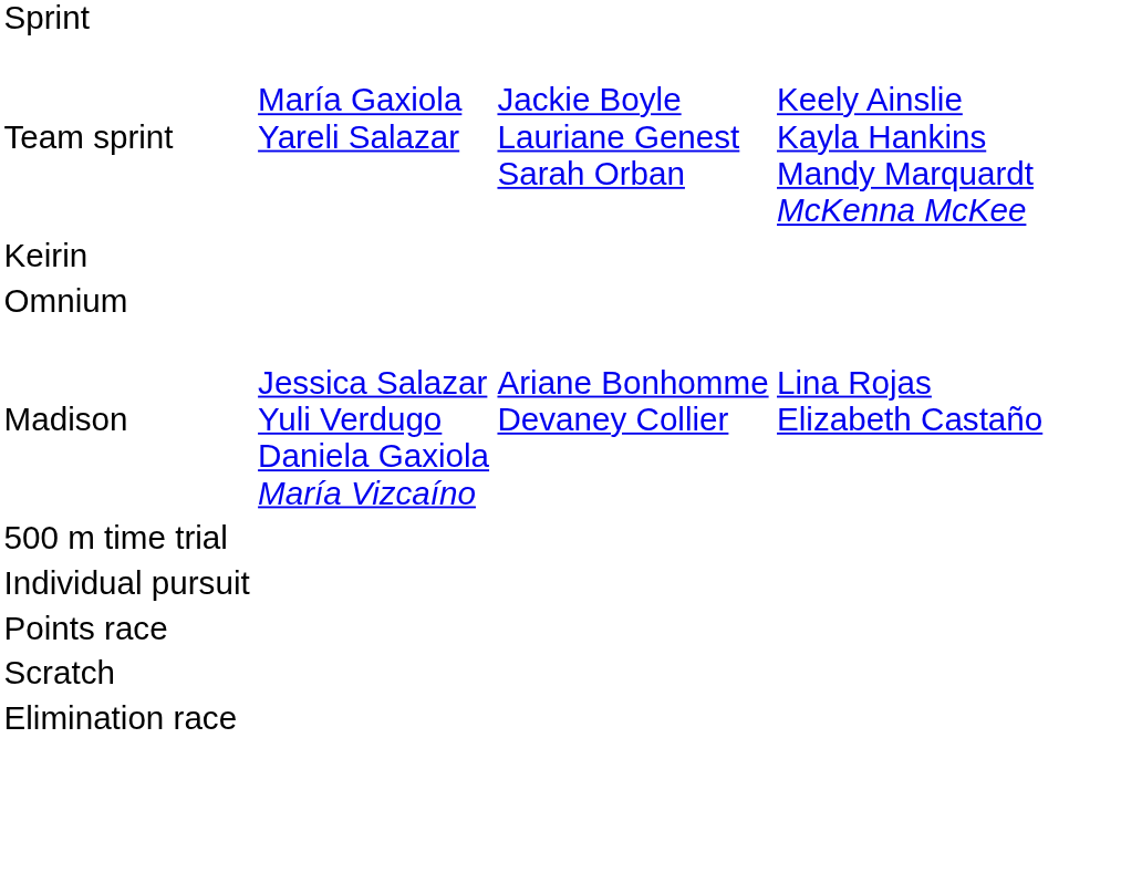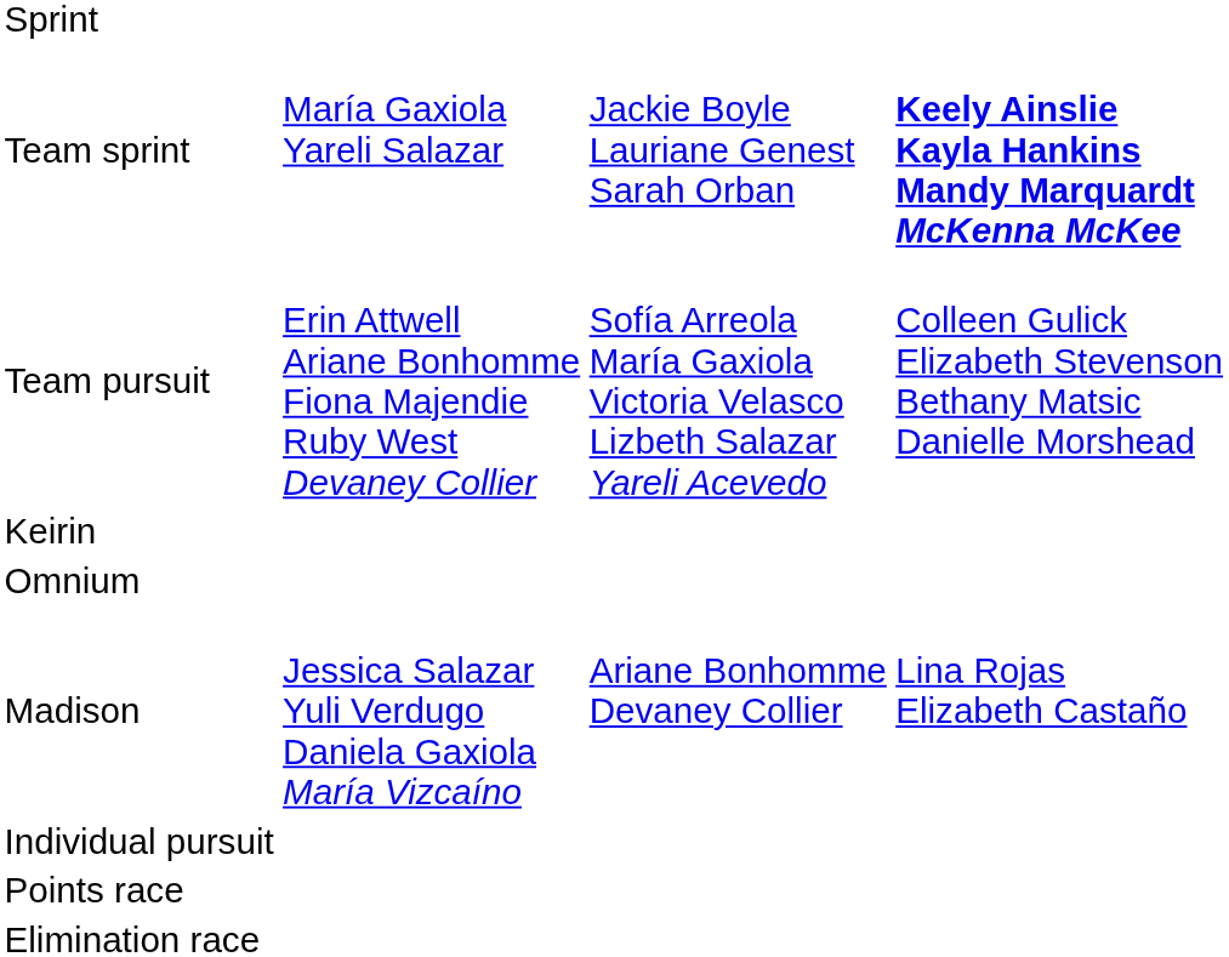 <table>
 <tr>
 <td>Sprint</td>
 <td></td>
 <td></td>
 <td></td>
 </tr>
 <tr>
 <td>Team sprint</td>
 <td valign=top><br><a href='#'>María Gaxiola</a><br><a href='#'>Yareli Salazar</a></td>
 <td valign=top><br><a href='#'>Jackie Boyle</a><br><a href='#'>Lauriane Genest</a><br><a href='#'>Sarah Orban</a></td>
-<td valign=top><br><a href='#'>Keely Ainslie</a><br><a href='#'>Kayla Hankins</a><br><a href='#'>Mandy Marquardt</a><br><em><a href='#'>McKenna McKee</a></em></td>
+<td valign=top><strong><br><a href='#'>Keely Ainslie</a><br><a href='#'>Kayla Hankins</a><br><a href='#'>Mandy Marquardt</a><br><em><a href='#'>McKenna McKee</a></em></strong></td>
+</tr>
+<tr>
+<td>Team pursuit</td>
+<td valign=top><br><a href='#'>Erin Attwell</a><br><a href='#'>Ariane Bonhomme</a><br><a href='#'>Fiona Majendie</a><br><a href='#'>Ruby West</a><br><em><a href='#'>Devaney Collier</a></em></td>
+<td valign=top><br><a href='#'>Sofía Arreola</a><br><a href='#'>María Gaxiola</a><br><a href='#'>Victoria Velasco</a><br><a href='#'>Lizbeth Salazar</a><br><em><a href='#'>Yareli Acevedo</a></em></td>
+<td valign=top><br><a href='#'>Colleen Gulick</a><br><a href='#'>Elizabeth Stevenson</a><br><a href='#'>Bethany Matsic</a><br><a href='#'>Danielle Morshead</a></td>
 </tr>
 <tr>
 <td>Keirin</td>
 <td></td>
 <td></td>
 <td></td>
 </tr>
 <tr>
 <td>Omnium</td>
 <td></td>
 <td></td>
 <td></td>
 </tr>
 <tr>
 <td>Madison</td>
 <td valign=top><br><a href='#'>Jessica Salazar</a><br><a href='#'>Yuli Verdugo</a><br><a href='#'>Daniela Gaxiola</a><br><em><a href='#'>María Vizcaíno</a></em></td>
 <td valign=top><br><a href='#'>Ariane Bonhomme</a><br><a href='#'>Devaney Collier</a></td>
 <td valign=top><br><a href='#'>Lina Rojas</a><br><a href='#'>Elizabeth Castaño</a></td>
 </tr>
 <tr>
-<td>500 m time trial</td>
-<td></td>
-<td></td>
-<td></td>
-</tr>
-<tr>
 <td>Individual pursuit</td>
 <td></td>
 <td></td>
 <td></td>
 </tr>
 <tr>
 <td>Points race</td>
 <td></td>
 <td></td>
 <td></td>
 </tr>
 <tr>
-<td>Scratch</td>
-<td></td>
-<td></td>
-<td></td>
-</tr>
-<tr>
 <td>Elimination race</td>
 <td></td>
 <td></td>
 <td></td>
 </tr>
 </table>
